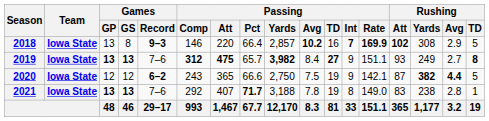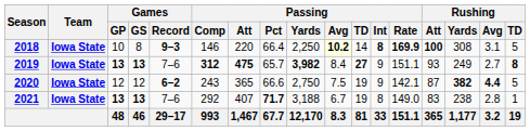 <table class="wikitable" style="text-align:center;">
 <tr College statistics>
 <th rowspan="2">Season</th>
 <th rowspan="2">Team</th>
 <th colspan="3">Games</th>
 <th colspan="8">Passing</th>
 <th colspan="5">Rushing</th>
 </tr>
 <tr>
 <th>GP</th>
 <th>GS</th>
 <th>Record</th>
 <th>Comp</th>
 <th>Att</th>
 <th>Pct</th>
 <th>Yards</th>
 <th>Avg</th>
 <th>TD</th>
 <th>Int</th>
 <th>Rate</th>
 <th>Att</th>
 <th>Yards</th>
 <th>Avg</th>
 <th>TD</th>
 </tr>
 <tr>
 <th><a href='#'>2018</a></th>
 <th><a href='#'>Iowa State</a></th>
-<td>13</td>
+<td>10</td>
 <td>8</td>
 <td><strong>9–3</strong></td>
 <td>146</td>
 <td>220</td>
 <td>66.4</td>
-<td>2,857</td>
-<td><strong>10.2</strong></td>
-<td>16</td>
-<td><strong>7</strong></td>
+<td>2,250</td>
+<td style="background: lightyellow;"><strong>10.2</strong></td>
+<td>14</td>
+<td><strong>8</strong></td>
 <td><strong>169.9</strong></td>
-<td><strong>102</strong></td>
+<td><strong>100</strong></td>
 <td>308</td>
-<td>2.9</td>
+<td>3.1</td>
 <td>5</td>
 </tr>
 <tr>
 <th><a href='#'>2019</a></th>
 <th><a href='#'>Iowa State</a></th>
 <td><strong>13</strong></td>
 <td><strong>13</strong></td>
 <td>7–6</td>
 <td><strong>312</strong></td>
 <td><strong>475</strong></td>
 <td>65.7</td>
 <td><strong>3,982</strong></td>
 <td>8.4</td>
 <td><strong>27</strong></td>
 <td>9</td>
 <td>151.1</td>
 <td>93</td>
 <td>249</td>
 <td>2.7</td>
 <td><strong>8</strong></td>
 </tr>
 <tr>
 <th><a href='#'>2020</a></th>
 <th><a href='#'>Iowa State</a></th>
 <td>12</td>
 <td>12</td>
 <td><strong>6–2</strong></td>
 <td>243</td>
 <td>365</td>
 <td>66.6</td>
 <td>2,750</td>
 <td>7.5</td>
 <td>19</td>
 <td>9</td>
 <td>142.1</td>
 <td>87</td>
 <td><strong>382</strong></td>
 <td><strong>4.4</strong></td>
 <td>5</td>
 </tr>
 <tr>
 <th><a href='#'>2021</a></th>
 <th><a href='#'>Iowa State</a></th>
 <td><strong>13</strong></td>
 <td><strong>13</strong></td>
 <td>7–6</td>
 <td>292</td>
 <td>407</td>
 <td><strong>71.7</strong></td>
 <td>3,188</td>
-<td>7.8</td>
+<td>6.7</td>
 <td>19</td>
 <td>8</td>
 <td>149.0</td>
 <td>83</td>
 <td>238</td>
 <td>2.8</td>
 <td>1</td>
 </tr>
 <tr>
 <th colspan="2"></th>
 <th>48</th>
 <th>46</th>
 <th>29–17</th>
 <th>993</th>
 <th>1,467</th>
 <th>67.7</th>
 <th>12,170</th>
 <th>8.3</th>
 <th>81</th>
 <th>33</th>
 <th>151.1</th>
 <th>365</th>
 <th>1,177</th>
 <th>3.2</th>
 <th>19</th>
 </tr>
 </table>
